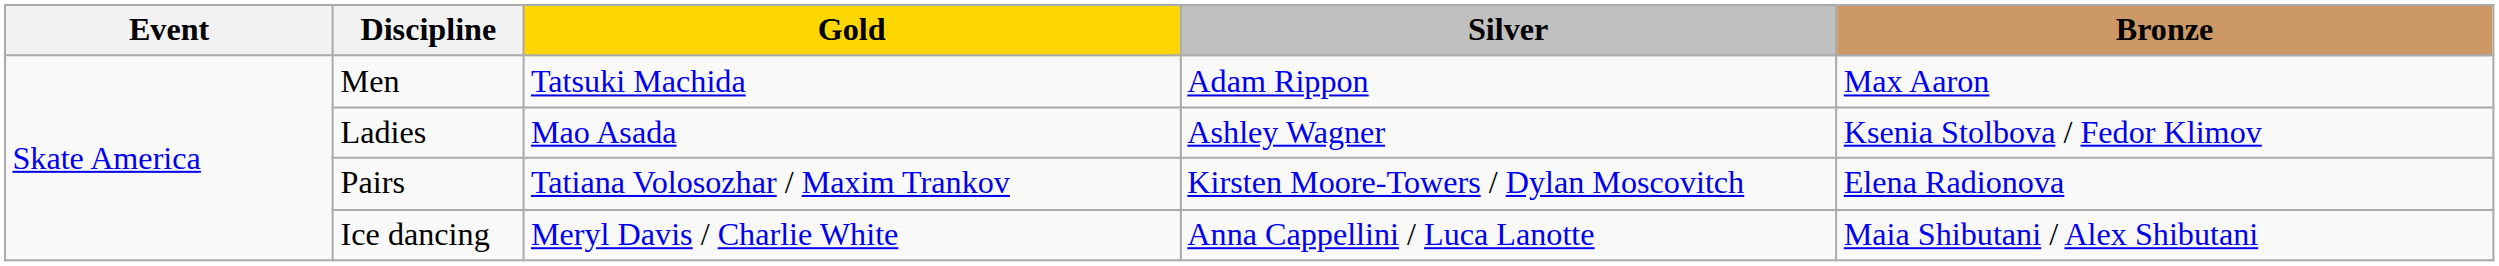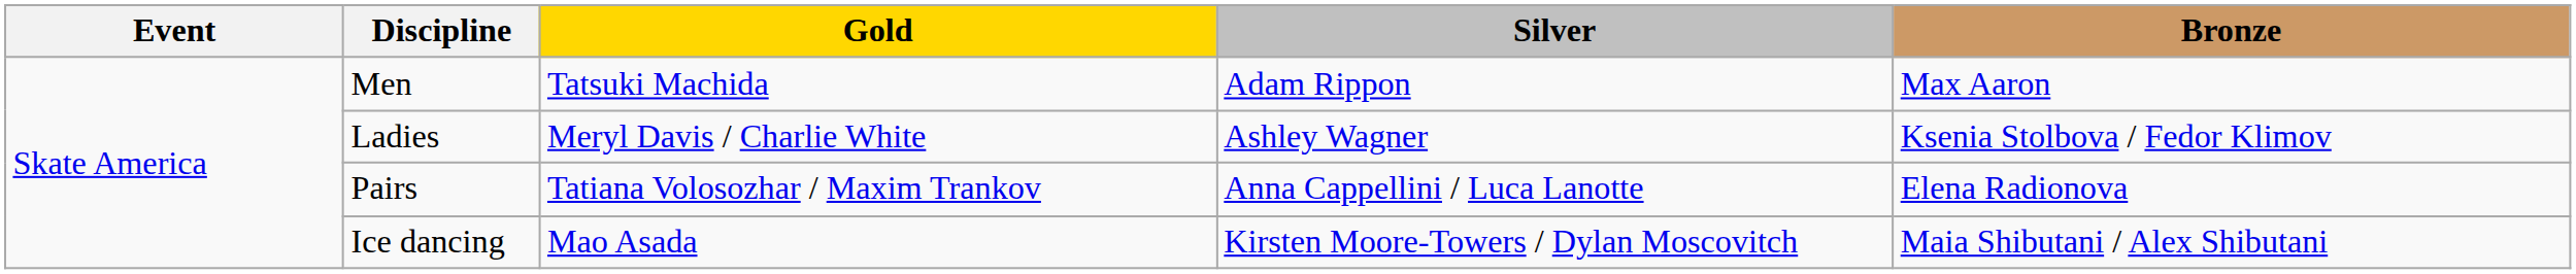 <table class="wikitable" style="width:98%;">
 <tr>
 <th style="width:10%;">Event</th>
 <th style="width:5%;">Discipline</th>
 <td style="text-align:center; width:20%; background:gold;"><strong>Gold</strong></td>
 <td style="text-align:center; width:20%; background:silver;"><strong>Silver</strong></td>
 <td style="text-align:center; width:20%; background:#c96;"><strong>Bronze</strong></td>
 </tr>
 <tr>
 <td rowspan=4><a href='#'>Skate America</a></td>
 <td>Men</td>
 <td> <a href='#'>Tatsuki Machida</a></td>
 <td> <a href='#'>Adam Rippon</a></td>
 <td> <a href='#'>Max Aaron</a></td>
 </tr>
 <tr>
 <td>Ladies</td>
-<td> <a href='#'>Mao Asada</a></td>
+<td> <a href='#'>Meryl Davis</a> / <a href='#'>Charlie White</a></td>
 <td> <a href='#'>Ashley Wagner</a></td>
 <td> <a href='#'>Ksenia Stolbova</a> / <a href='#'>Fedor Klimov</a></td>
 </tr>
 <tr>
 <td>Pairs</td>
 <td> <a href='#'>Tatiana Volosozhar</a> / <a href='#'>Maxim Trankov</a></td>
-<td> <a href='#'>Kirsten Moore-Towers</a> / <a href='#'>Dylan Moscovitch</a></td>
+<td> <a href='#'>Anna Cappellini</a> / <a href='#'>Luca Lanotte</a></td>
 <td> <a href='#'>Elena Radionova</a></td>
 </tr>
 <tr>
 <td>Ice dancing</td>
-<td> <a href='#'>Meryl Davis</a> / <a href='#'>Charlie White</a></td>
-<td> <a href='#'>Anna Cappellini</a> / <a href='#'>Luca Lanotte</a></td>
+<td> <a href='#'>Mao Asada</a></td>
+<td> <a href='#'>Kirsten Moore-Towers</a> / <a href='#'>Dylan Moscovitch</a></td>
 <td> <a href='#'>Maia Shibutani</a> / <a href='#'>Alex Shibutani</a></td>
 </tr>
 </table>
